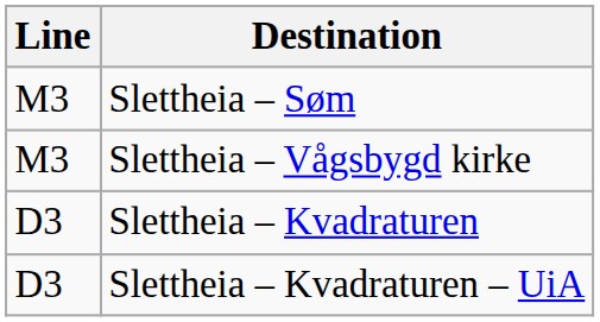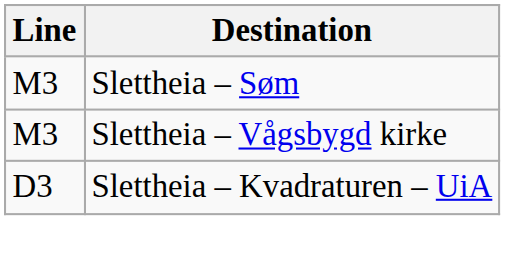 <table class="wikitable sortable">
 <tr>
 <th>Line</th>
 <th>Destination </th>
 </tr>
 <tr>
 <td>M3</td>
 <td>Slettheia – <a href='#'>Søm</a></td>
 </tr>
 <tr>
 <td>M3</td>
 <td>Slettheia – <a href='#'>Vågsbygd</a> kirke</td>
 </tr>
 <tr>
 <td>D3</td>
-<td>Slettheia – <a href='#'>Kvadraturen</a></td>
-</tr>
-<tr>
-<td>D3</td>
 <td>Slettheia – Kvadraturen – <a href='#'>UiA</a></td>
 </tr>
 </table>
